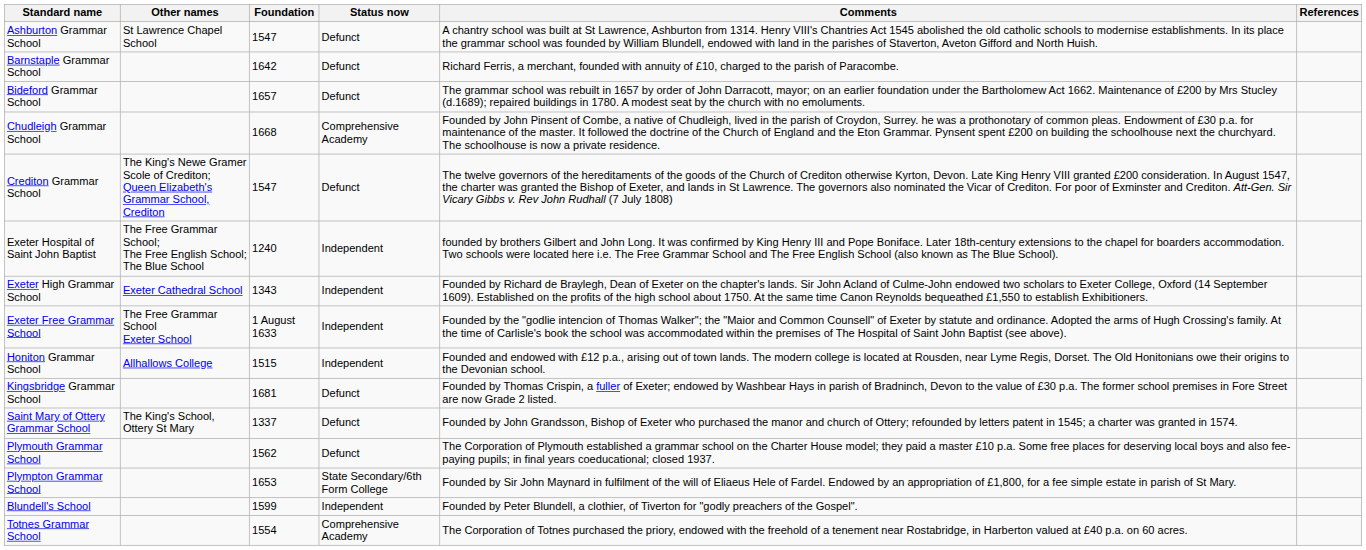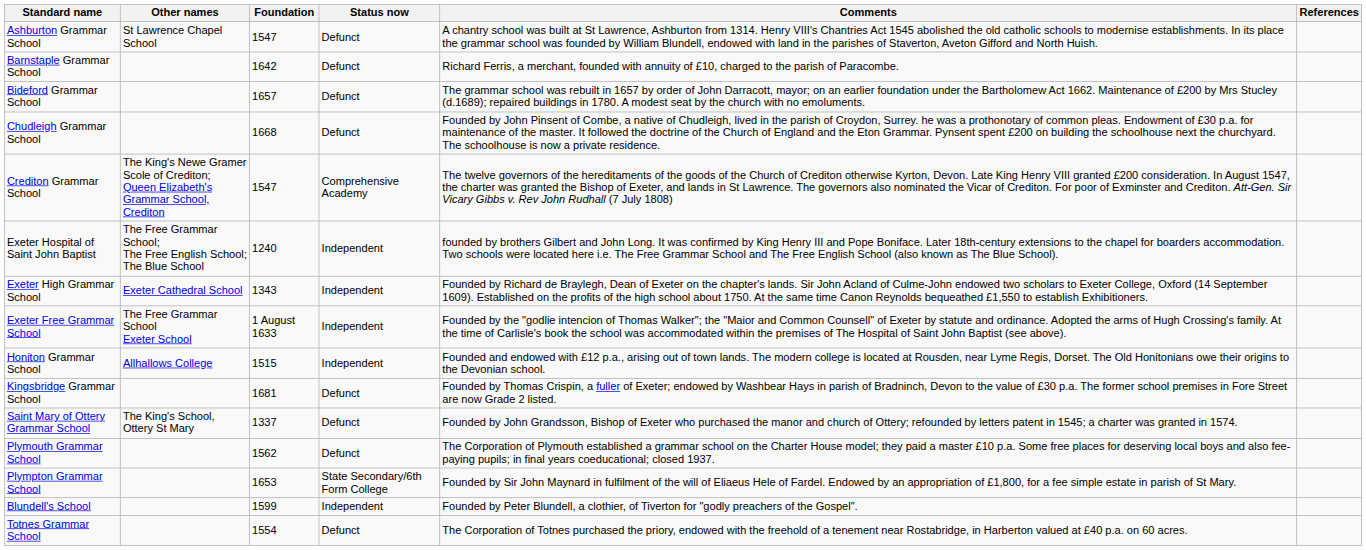 <table class="wikitable sortable">
 <tr>
 <th>Standard name</th>
 <th>Other names</th>
 <th>Foundation</th>
 <th>Status now</th>
 <th>Comments</th>
 <th>References</th>
 </tr>
 <tr>
 <td><a href='#'>Ashburton</a> Grammar School</td>
 <td>St Lawrence Chapel School</td>
 <td>1547</td>
 <td>Defunct</td>
 <td>A chantry school was built at St Lawrence, Ashburton from 1314. Henry VIII's Chantries Act 1545 abolished the old catholic schools to modernise establishments. In its place the grammar school was founded by William Blundell, endowed with land in the parishes of Staverton, Aveton Gifford and North Huish.</td>
 <td></td>
 </tr>
 <tr>
 <td><a href='#'>Barnstaple</a> Grammar School</td>
 <td></td>
 <td>1642</td>
 <td>Defunct</td>
 <td>Richard Ferris, a merchant, founded with annuity of £10, charged to the parish of Paracombe.</td>
 <td></td>
 </tr>
 <tr>
 <td><a href='#'>Bideford</a> Grammar School</td>
 <td></td>
 <td>1657</td>
 <td>Defunct</td>
 <td>The grammar school was rebuilt in 1657 by order of John Darracott, mayor; on an earlier foundation under the Bartholomew Act 1662. Maintenance of £200 by Mrs Stucley (d.1689); repaired buildings in 1780. A modest seat by the church with no emoluments.</td>
 <td><br></td>
 </tr>
 <tr>
 <td><a href='#'>Chudleigh</a> Grammar School</td>
 <td></td>
 <td>1668</td>
-<td>Comprehensive<br>Academy</td>
+<td>Defunct</td>
 <td>Founded by John Pinsent of Combe, a native of Chudleigh, lived in the parish of Croydon, Surrey. he was a prothonotary of common pleas. Endowment of £30 p.a. for maintenance of the master. It followed the doctrine of the Church of England and the Eton Grammar. Pynsent spent £200 on building the schoolhouse next the churchyard. The schoolhouse is now a private residence.</td>
 <td></td>
 </tr>
 <tr>
 <td><a href='#'>Crediton</a> Grammar School</td>
 <td>The King's Newe Gramer Scole of Crediton;<br><a href='#'>Queen Elizabeth's Grammar School, Crediton</a></td>
 <td>1547</td>
-<td>Defunct</td>
+<td>Comprehensive<br>Academy</td>
 <td>The twelve governors of the hereditaments of the goods of the Church of Crediton otherwise Kyrton, Devon. Late King Henry VIII granted £200 consideration. In August 1547, the charter was granted the Bishop of Exeter, and lands in St Lawrence. The governors also nominated the Vicar of Crediton. For poor of Exminster and Crediton. <em>Att-Gen. Sir Vicary Gibbs v. Rev John Rudhall</em> (7 July 1808)</td>
 <td></td>
 </tr>
 <tr>
 <td>Exeter Hospital of Saint John Baptist</td>
 <td>The Free Grammar School;<br>The Free English School;<br> The Blue School</td>
 <td>1240</td>
 <td>Independent</td>
 <td>founded by brothers Gilbert and John Long. It was confirmed by King Henry III and Pope Boniface. Later 18th-century extensions to the chapel for boarders accommodation. Two schools were located here i.e. The Free Grammar School and The Free English School (also known as The Blue School).</td>
 <td></td>
 </tr>
 <tr>
 <td><a href='#'>Exeter</a> High Grammar School</td>
 <td><a href='#'>Exeter Cathedral School</a></td>
 <td>1343</td>
 <td>Independent</td>
 <td>Founded by Richard de Braylegh, Dean of Exeter on the chapter's lands. Sir John Acland of Culme-John endowed two scholars to Exeter College, Oxford (14 September 1609). Established on the profits of the high school about 1750. At the same time Canon Reynolds bequeathed £1,550 to establish Exhibitioners.</td>
 <td></td>
 </tr>
 <tr>
 <td><a href='#'>Exeter Free Grammar School</a></td>
 <td>The Free Grammar School<br><a href='#'>Exeter School</a></td>
 <td>1 August 1633</td>
 <td>Independent</td>
 <td>Founded by the "godlie intencion of Thomas Walker"; the "Maior and Common Counsell" of Exeter by statute and ordinance. Adopted the arms of Hugh Crossing's family. At the time of Carlisle's book the school was accommodated within the premises of The Hospital of Saint John Baptist (see above).</td>
 <td></td>
 </tr>
 <tr>
 <td><a href='#'>Honiton</a> Grammar School</td>
 <td><a href='#'>Allhallows College</a></td>
 <td>1515</td>
 <td>Independent</td>
 <td>Founded and endowed with £12 p.a., arising out of town lands. The modern college is located at Rousden, near Lyme Regis, Dorset. The Old Honitonians owe their origins to the Devonian school.</td>
 <td></td>
 </tr>
 <tr>
 <td><a href='#'>Kingsbridge</a> Grammar School</td>
 <td></td>
 <td>1681</td>
 <td>Defunct</td>
 <td>Founded by Thomas Crispin, a <a href='#'>fuller</a> of Exeter; endowed by Washbear Hays in parish of Bradninch, Devon to the value of £30 p.a. The former school premises in Fore Street are now Grade 2 listed.</td>
 <td></td>
 </tr>
 <tr>
 <td><a href='#'>Saint Mary of Ottery Grammar School</a></td>
 <td>The King's School, Ottery St Mary</td>
 <td>1337</td>
 <td>Defunct</td>
 <td>Founded by John Grandsson, Bishop of Exeter who purchased the manor and church of Ottery; refounded by letters patent in 1545; a charter was granted in 1574.</td>
 <td></td>
 </tr>
 <tr>
 <td><a href='#'>Plymouth Grammar School</a></td>
 <td></td>
 <td>1562</td>
 <td>Defunct</td>
 <td>The Corporation of Plymouth established a grammar school on the Charter House model; they paid a master £10 p.a. Some free places for deserving local boys and also fee-paying pupils; in final years coeducational; closed 1937.</td>
 <td></td>
 </tr>
 <tr>
 <td><a href='#'>Plympton Grammar School</a></td>
 <td></td>
 <td>1653</td>
 <td>State Secondary/6th Form College</td>
 <td>Founded by Sir John Maynard in fulfilment of the will of Eliaeus Hele of Fardel. Endowed by an appropriation of £1,800, for a fee simple estate in parish of St Mary.</td>
 <td></td>
 </tr>
 <tr>
 <td><a href='#'>Blundell's School</a></td>
 <td></td>
 <td>1599</td>
 <td>Independent</td>
 <td>Founded by Peter Blundell, a clothier, of Tiverton for "godly preachers of the Gospel".</td>
 <td></td>
 </tr>
 <tr>
 <td><a href='#'>Totnes Grammar School</a></td>
 <td></td>
 <td>1554</td>
-<td>Comprehensive<br>Academy</td>
+<td>Defunct</td>
 <td>The Corporation of Totnes purchased the priory, endowed with the freehold of a tenement near Rostabridge, in Harberton valued at £40 p.a. on 60 acres.</td>
 <td></td>
 </tr>
 </table>
